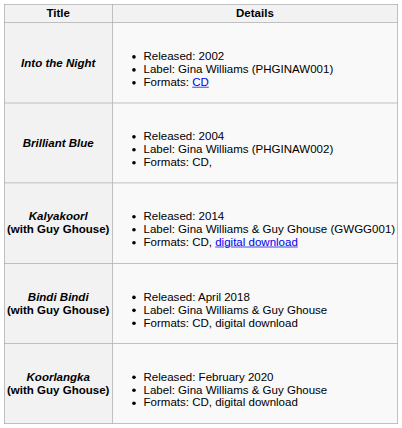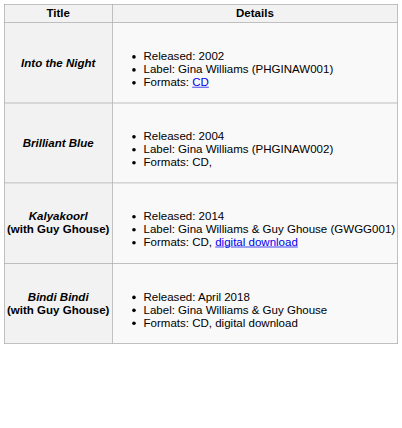 <table class="wikitable plainrowheaders" style"text-align:center;">
 <tr>
 <th>Title</th>
 <th>Details</th>
 </tr>
 <tr>
 <th scope="row"><em>Into the Night</em></th>
 <td><br><ul><li>Released: 2002</li><li>Label: Gina Williams (PHGINAW001)</li><li>Formats: <a href='#'>CD</a></li></ul></td>
 </tr>
 <tr>
 <th scope="row"><em>Brilliant Blue</em></th>
 <td><br><ul><li>Released: 2004</li><li>Label: Gina Williams (PHGINAW002)</li><li>Formats: CD,</li></ul></td>
 </tr>
 <tr>
 <th scope="row"><em>Kalyakoorl</em> <br> (with Guy Ghouse)</th>
 <td><br><ul><li>Released: 2014</li><li>Label: Gina Williams & Guy Ghouse (GWGG001)</li><li>Formats: CD, <a href='#'>digital download</a></li></ul></td>
 </tr>
 <tr>
 <th scope="row"><em>Bindi Bindi</em> <br> (with Guy Ghouse)</th>
 <td><br><ul><li>Released: April 2018</li><li>Label: Gina Williams & Guy Ghouse</li><li>Formats: CD, digital download</li></ul></td>
 </tr>
-<tr>
-<th scope="row"><em>Koorlangka</em> <br> (with Guy Ghouse)</th>
-<td><br><ul><li>Released: February 2020</li><li>Label: Gina Williams & Guy Ghouse</li><li>Formats: CD, digital download</li></ul></td>
-</tr>
 </table>
